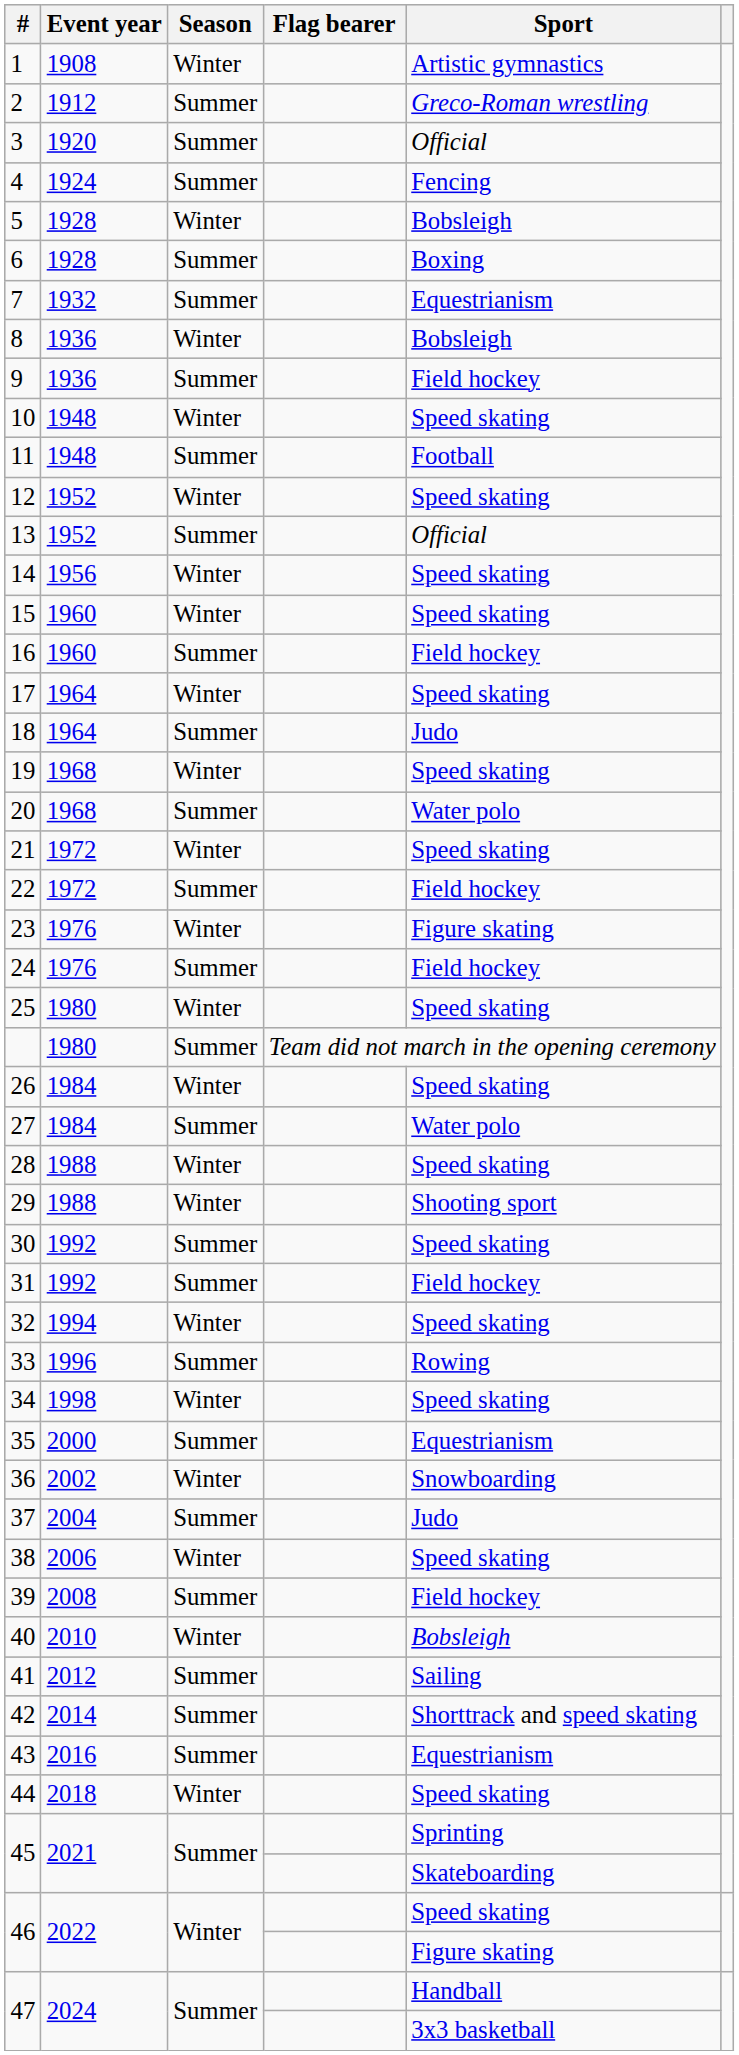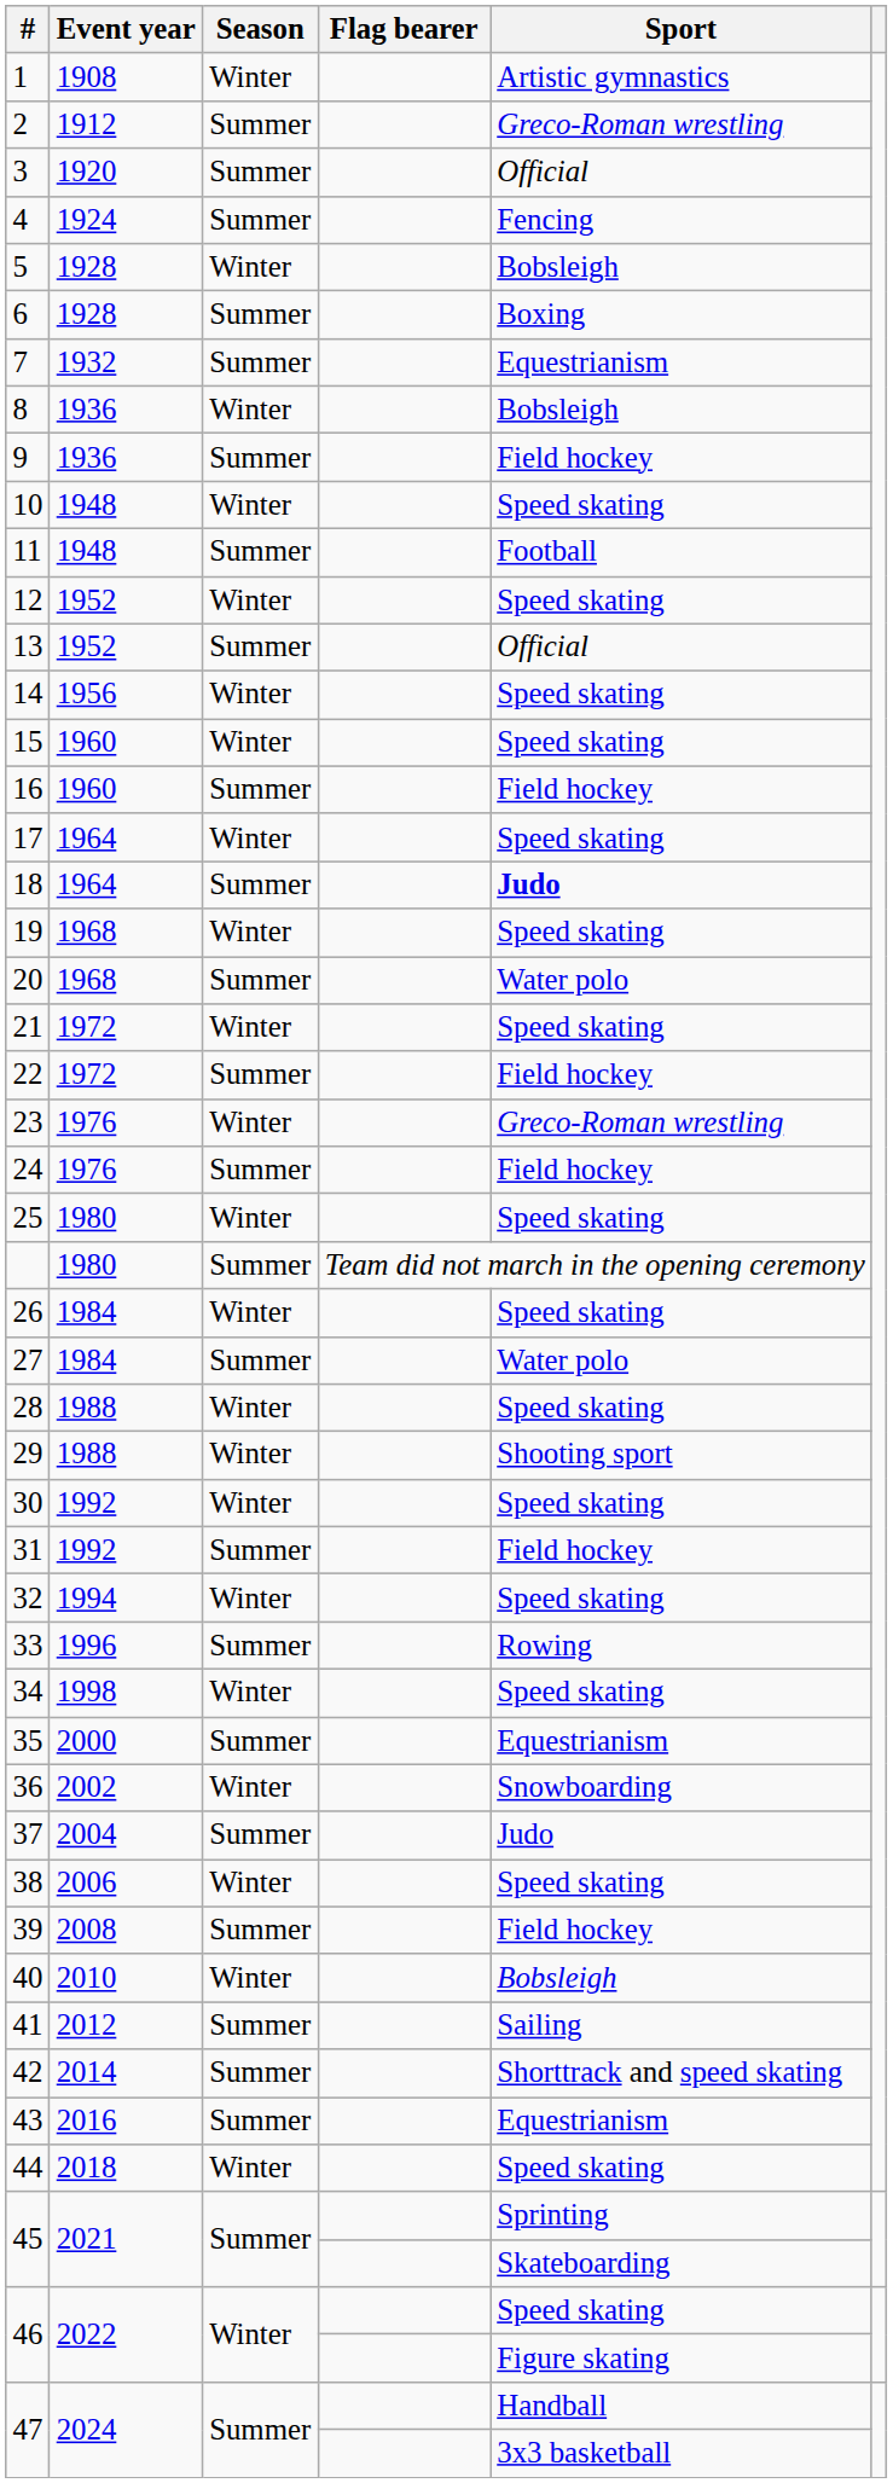 <table class="wikitable sortable">
 <tr>
 <th>#</th>
 <th>Event year</th>
 <th>Season</th>
 <th>Flag bearer</th>
 <th>Sport</th>
 <th></th>
 </tr>
 <tr>
 <td>1</td>
 <td><a href='#'>1908</a></td>
 <td>Winter</td>
 <td></td>
 <td><a href='#'>Artistic gymnastics</a></td>
 <td rowspan="45"></td>
 </tr>
 <tr>
 <td>2</td>
 <td><a href='#'>1912</a></td>
 <td>Summer</td>
 <td></td>
 <td><em><a href='#'>Greco-Roman wrestling</a></em></td>
 </tr>
 <tr>
 <td>3</td>
 <td><a href='#'>1920</a></td>
 <td>Summer</td>
 <td></td>
 <td><em>Official</em></td>
 </tr>
 <tr>
 <td>4</td>
 <td><a href='#'>1924</a></td>
 <td>Summer</td>
 <td></td>
 <td><a href='#'>Fencing</a></td>
 </tr>
 <tr>
 <td>5</td>
 <td><a href='#'>1928</a></td>
 <td>Winter</td>
 <td></td>
 <td><a href='#'>Bobsleigh</a></td>
 </tr>
 <tr>
 <td>6</td>
 <td><a href='#'>1928</a></td>
 <td>Summer</td>
 <td></td>
 <td><a href='#'>Boxing</a></td>
 </tr>
 <tr>
 <td>7</td>
 <td><a href='#'>1932</a></td>
 <td>Summer</td>
 <td></td>
 <td><a href='#'>Equestrianism</a></td>
 </tr>
 <tr>
 <td>8</td>
 <td><a href='#'>1936</a></td>
 <td>Winter</td>
 <td></td>
 <td><a href='#'>Bobsleigh</a></td>
 </tr>
 <tr>
 <td>9</td>
 <td><a href='#'>1936</a></td>
 <td>Summer</td>
 <td></td>
 <td><a href='#'>Field hockey</a></td>
 </tr>
 <tr>
 <td>10</td>
 <td><a href='#'>1948</a></td>
 <td>Winter</td>
 <td></td>
 <td><a href='#'>Speed skating</a></td>
 </tr>
 <tr>
 <td>11</td>
 <td><a href='#'>1948</a></td>
 <td>Summer</td>
 <td></td>
 <td><a href='#'>Football</a></td>
 </tr>
 <tr>
 <td>12</td>
 <td><a href='#'>1952</a></td>
 <td>Winter</td>
 <td></td>
 <td><a href='#'>Speed skating</a></td>
 </tr>
 <tr>
 <td>13</td>
 <td><a href='#'>1952</a></td>
 <td>Summer</td>
 <td></td>
 <td><em>Official</em></td>
 </tr>
 <tr>
 <td>14</td>
 <td><a href='#'>1956</a></td>
 <td>Winter</td>
 <td></td>
 <td><a href='#'>Speed skating</a></td>
 </tr>
 <tr>
 <td>15</td>
 <td><a href='#'>1960</a></td>
 <td>Winter</td>
 <td></td>
 <td><a href='#'>Speed skating</a></td>
 </tr>
 <tr>
 <td>16</td>
 <td><a href='#'>1960</a></td>
 <td>Summer</td>
 <td></td>
 <td><a href='#'>Field hockey</a></td>
 </tr>
 <tr>
 <td>17</td>
 <td><a href='#'>1964</a></td>
 <td>Winter</td>
 <td></td>
 <td><a href='#'>Speed skating</a></td>
 </tr>
 <tr>
 <td>18</td>
 <td><a href='#'>1964</a></td>
 <td>Summer</td>
 <td></td>
-<td><a href='#'>Judo</a></td>
+<td><strong><a href='#'>Judo</a></strong></td>
 </tr>
 <tr>
 <td>19</td>
 <td><a href='#'>1968</a></td>
 <td>Winter</td>
 <td></td>
 <td><a href='#'>Speed skating</a></td>
 </tr>
 <tr>
 <td>20</td>
 <td><a href='#'>1968</a></td>
 <td>Summer</td>
 <td></td>
 <td><a href='#'>Water polo</a></td>
 </tr>
 <tr>
 <td>21</td>
 <td><a href='#'>1972</a></td>
 <td>Winter</td>
 <td></td>
 <td><a href='#'>Speed skating</a></td>
 </tr>
 <tr>
 <td>22</td>
 <td><a href='#'>1972</a></td>
 <td>Summer</td>
 <td></td>
 <td><a href='#'>Field hockey</a></td>
 </tr>
 <tr>
 <td>23</td>
 <td><a href='#'>1976</a></td>
 <td>Winter</td>
 <td></td>
-<td><a href='#'>Figure skating</a></td>
+<td><em><a href='#'>Greco-Roman wrestling</a></em></td>
 </tr>
 <tr>
 <td>24</td>
 <td><a href='#'>1976</a></td>
 <td>Summer</td>
 <td></td>
 <td><a href='#'>Field hockey</a></td>
 </tr>
 <tr>
 <td>25</td>
 <td><a href='#'>1980</a></td>
 <td>Winter</td>
 <td></td>
 <td><a href='#'>Speed skating</a></td>
 </tr>
 <tr>
 <td></td>
 <td><a href='#'>1980</a></td>
 <td>Summer</td>
 <td colspan="2"><em>Team did not march in the opening ceremony</em></td>
 </tr>
 <tr>
 <td>26</td>
 <td><a href='#'>1984</a></td>
 <td>Winter</td>
 <td></td>
 <td><a href='#'>Speed skating</a></td>
 </tr>
 <tr>
 <td>27</td>
 <td><a href='#'>1984</a></td>
 <td>Summer</td>
 <td></td>
 <td><a href='#'>Water polo</a></td>
 </tr>
 <tr>
 <td>28</td>
 <td><a href='#'>1988</a></td>
 <td>Winter</td>
 <td></td>
 <td><a href='#'>Speed skating</a></td>
 </tr>
 <tr>
 <td>29</td>
 <td><a href='#'>1988</a></td>
 <td>Winter</td>
 <td></td>
 <td><a href='#'>Shooting sport</a></td>
 </tr>
 <tr>
 <td>30</td>
 <td><a href='#'>1992</a></td>
-<td>Summer</td>
+<td>Winter</td>
 <td></td>
 <td><a href='#'>Speed skating</a></td>
 </tr>
 <tr>
 <td>31</td>
 <td><a href='#'>1992</a></td>
 <td>Summer</td>
 <td></td>
 <td><a href='#'>Field hockey</a></td>
 </tr>
 <tr>
 <td>32</td>
 <td><a href='#'>1994</a></td>
 <td>Winter</td>
 <td></td>
 <td><a href='#'>Speed skating</a></td>
 </tr>
 <tr>
 <td>33</td>
 <td><a href='#'>1996</a></td>
 <td>Summer</td>
 <td></td>
 <td><a href='#'>Rowing</a></td>
 </tr>
 <tr>
 <td>34</td>
 <td><a href='#'>1998</a></td>
 <td>Winter</td>
 <td></td>
 <td><a href='#'>Speed skating</a></td>
 </tr>
 <tr>
 <td>35</td>
 <td><a href='#'>2000</a></td>
 <td>Summer</td>
 <td></td>
 <td><a href='#'>Equestrianism</a></td>
 </tr>
 <tr>
 <td>36</td>
 <td><a href='#'>2002</a></td>
 <td>Winter</td>
 <td></td>
 <td><a href='#'>Snowboarding</a></td>
 </tr>
 <tr>
 <td>37</td>
 <td><a href='#'>2004</a></td>
 <td>Summer</td>
 <td></td>
 <td><a href='#'>Judo</a></td>
 </tr>
 <tr>
 <td>38</td>
 <td><a href='#'>2006</a></td>
 <td>Winter</td>
 <td></td>
 <td><a href='#'>Speed skating</a></td>
 </tr>
 <tr>
 <td>39</td>
 <td><a href='#'>2008</a></td>
 <td>Summer</td>
 <td></td>
 <td><a href='#'>Field hockey</a></td>
 </tr>
 <tr>
 <td>40</td>
 <td><a href='#'>2010</a></td>
 <td>Winter</td>
 <td></td>
 <td><em><a href='#'>Bobsleigh</a></em></td>
 </tr>
 <tr>
 <td>41</td>
 <td><a href='#'>2012</a></td>
 <td>Summer</td>
 <td></td>
 <td><a href='#'>Sailing</a></td>
 </tr>
 <tr>
 <td>42</td>
 <td><a href='#'>2014</a></td>
 <td>Summer</td>
 <td></td>
 <td><a href='#'>Shorttrack</a> and <a href='#'>speed skating</a></td>
 </tr>
 <tr>
 <td>43</td>
 <td><a href='#'>2016</a></td>
 <td>Summer</td>
 <td></td>
 <td><a href='#'>Equestrianism</a></td>
 </tr>
 <tr>
 <td>44</td>
 <td><a href='#'>2018</a></td>
 <td>Winter</td>
 <td></td>
 <td><a href='#'>Speed skating</a></td>
 </tr>
 <tr>
 <td rowspan="2">45</td>
 <td rowspan="2"><a href='#'>2021</a></td>
 <td rowspan="2">Summer</td>
 <td></td>
 <td><a href='#'>Sprinting</a></td>
 <td rowspan="2"></td>
 </tr>
 <tr>
 <td></td>
 <td><a href='#'>Skateboarding</a></td>
 </tr>
 <tr>
 <td rowspan="2">46</td>
 <td rowspan="2"><a href='#'>2022</a></td>
 <td rowspan="2">Winter</td>
 <td></td>
 <td><a href='#'>Speed skating</a></td>
 <td rowspan="2"></td>
 </tr>
 <tr>
 <td></td>
 <td><a href='#'>Figure skating</a></td>
 </tr>
 <tr>
 <td rowspan="2">47</td>
 <td rowspan="2"><a href='#'>2024</a></td>
 <td rowspan="2">Summer</td>
 <td></td>
 <td><a href='#'>Handball</a></td>
 <td rowspan="2"></td>
 </tr>
 <tr>
 <td></td>
 <td><a href='#'>3x3 basketball</a></td>
 </tr>
 </table>
